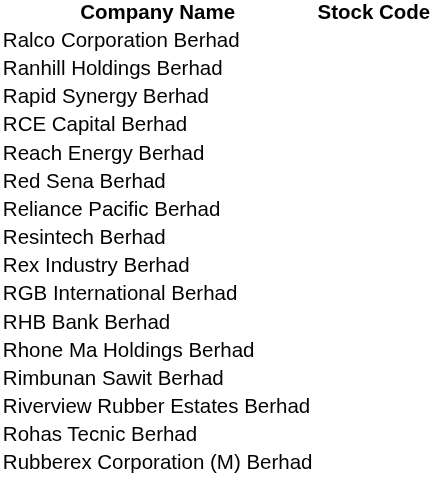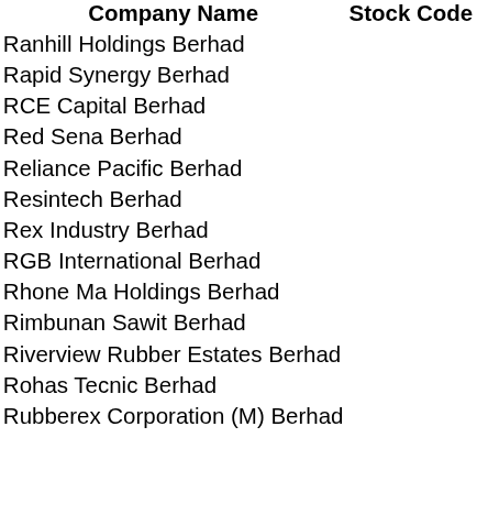 <table style="background:transparent;">
 <tr>
 <th>Company Name</th>
 <th>Stock Code</th>
-</tr>
-<tr>
-<td>Ralco Corporation Berhad</td>
-<td></td>
 </tr>
 <tr>
 <td>Ranhill Holdings Berhad</td>
 <td></td>
 </tr>
 <tr>
 <td>Rapid Synergy Berhad</td>
 <td></td>
 </tr>
 <tr>
 <td>RCE Capital Berhad</td>
-<td></td>
-</tr>
-<tr>
-<td>Reach Energy Berhad</td>
 <td></td>
 </tr>
 <tr>
 <td>Red Sena Berhad</td>
 <td></td>
 </tr>
 <tr>
 <td>Reliance Pacific Berhad</td>
 <td></td>
 </tr>
 <tr>
 <td>Resintech Berhad</td>
 <td></td>
 </tr>
 <tr>
 <td>Rex Industry Berhad</td>
 <td></td>
 </tr>
 <tr>
 <td>RGB International Berhad</td>
 <td></td>
 </tr>
 <tr>
-<td>RHB Bank Berhad</td>
-<td></td>
-</tr>
-<tr>
 <td>Rhone Ma Holdings Berhad</td>
 <td></td>
 </tr>
 <tr>
 <td>Rimbunan Sawit Berhad</td>
 <td></td>
 </tr>
 <tr>
 <td>Riverview Rubber Estates Berhad</td>
 <td></td>
 </tr>
 <tr>
 <td>Rohas Tecnic Berhad</td>
 <td></td>
 </tr>
 <tr>
 <td>Rubberex Corporation (M) Berhad</td>
 <td></td>
 </tr>
 </table>
